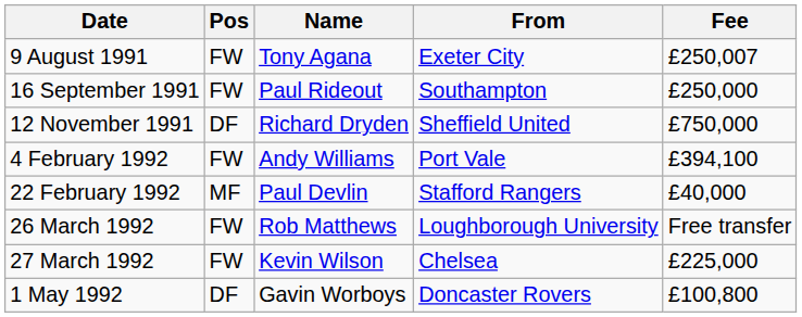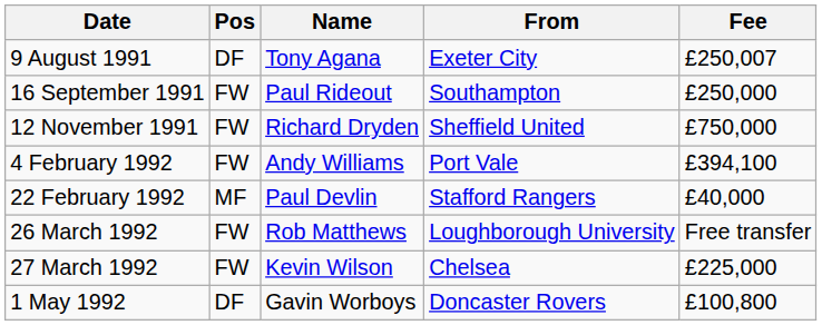 <table class="wikitable">
 <tr>
 <th>Date</th>
 <th>Pos</th>
 <th>Name</th>
 <th>From</th>
 <th>Fee</th>
 </tr>
 <tr>
 <td>9 August 1991</td>
-<td>FW</td>
+<td>DF</td>
 <td><a href='#'>Tony Agana</a></td>
 <td><a href='#'>Exeter City</a></td>
 <td>£250,007</td>
 </tr>
 <tr>
 <td>16 September 1991</td>
 <td>FW</td>
 <td><a href='#'>Paul Rideout</a></td>
 <td><a href='#'>Southampton</a></td>
 <td>£250,000</td>
 </tr>
 <tr>
 <td>12 November 1991</td>
-<td>DF</td>
+<td>FW</td>
 <td><a href='#'>Richard Dryden</a></td>
 <td><a href='#'>Sheffield United</a></td>
 <td>£750,000</td>
 </tr>
 <tr>
 <td>4 February 1992</td>
 <td>FW</td>
 <td><a href='#'>Andy Williams</a></td>
 <td><a href='#'>Port Vale</a></td>
 <td>£394,100</td>
 </tr>
 <tr>
 <td>22 February 1992</td>
 <td>MF</td>
 <td><a href='#'>Paul Devlin</a></td>
 <td><a href='#'>Stafford Rangers</a></td>
 <td>£40,000</td>
 </tr>
 <tr>
 <td>26 March 1992</td>
 <td>FW</td>
 <td><a href='#'>Rob Matthews</a></td>
 <td><a href='#'>Loughborough University</a></td>
 <td>Free transfer</td>
 </tr>
 <tr>
 <td>27 March 1992</td>
 <td>FW</td>
 <td><a href='#'>Kevin Wilson</a></td>
 <td><a href='#'>Chelsea</a></td>
 <td>£225,000</td>
 </tr>
 <tr>
 <td>1 May 1992</td>
 <td>DF</td>
 <td>Gavin Worboys</td>
 <td><a href='#'>Doncaster Rovers</a></td>
 <td>£100,800</td>
 </tr>
 </table>
